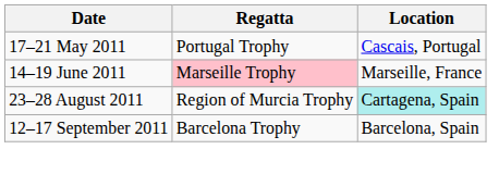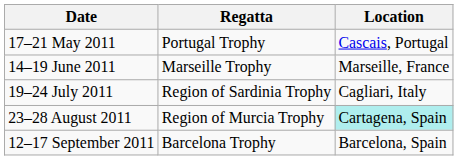 <table class="wikitable">
 <tr>
 <th>Date</th>
 <th>Regatta</th>
 <th>Location</th>
 </tr>
 <tr>
 <td>17–21 May 2011</td>
 <td>Portugal Trophy</td>
 <td><a href='#'>Cascais</a>, Portugal</td>
 </tr>
 <tr>
 <td>14–19 June 2011</td>
-<td style="background: pink;">Marseille Trophy</td>
+<td>Marseille Trophy</td>
 <td>Marseille, France</td>
+</tr>
+<tr>
+<td>19–24 July 2011</td>
+<td>Region of Sardinia Trophy</td>
+<td>Cagliari, Italy</td>
 </tr>
 <tr>
 <td>23–28 August 2011</td>
 <td>Region of Murcia Trophy</td>
 <td style="background: paleturquoise;">Cartagena, Spain</td>
 </tr>
 <tr>
 <td>12–17 September 2011</td>
 <td>Barcelona Trophy</td>
 <td>Barcelona, Spain</td>
 </tr>
 </table>
